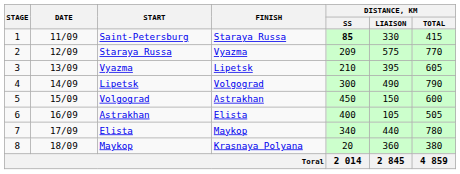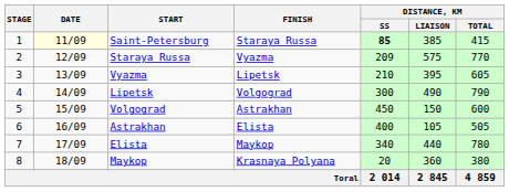 <table class="wikitable" style="text-align: center; font-size: 90%;">
 <tr style="font-size: 80%;">
 <th rowspan="2">STAGE</th>
 <th rowspan="2" width="80px">DATE</th>
 <th rowspan="2" width="140px">START</th>
 <th rowspan="2" width="140px">FINISH</th>
 <th colspan="3">DISTANCE, КМ</th>
 </tr>
 <tr style="font-size: 80%;">
 <th width="50px">SS</th>
 <th width="50px">LIAISON</th>
 <th width="50px">TOTAL</th>
 </tr>
 <tr>
 <td>1</td>
-<td>11/09</td>
+<td style="background: lightyellow;">11/09</td>
 <td align="left"> <a href='#'>Saint-Petersburg</a></td>
 <td align="left"> <a href='#'>Staraya Russa</a></td>
 <td bgcolor="#ccffcc"><strong>85</strong></td>
-<td bgcolor="#ccffcc">330</td>
+<td bgcolor="#ccffcc">385</td>
 <td bgcolor="#ccffcc">415</td>
 </tr>
 <tr>
 <td>2</td>
 <td>12/09</td>
 <td align="left"> <a href='#'>Staraya Russa</a></td>
 <td align="left"> <a href='#'>Vyazma</a></td>
 <td bgcolor="#ccffcc">209</td>
 <td bgcolor="#ccffcc">575</td>
 <td bgcolor="#ccffcc">770</td>
 </tr>
 <tr>
 <td>3</td>
 <td>13/09</td>
 <td align="left"> <a href='#'>Vyazma</a></td>
 <td align="left"> <a href='#'>Lipetsk</a></td>
 <td bgcolor="#ccffcc">210</td>
 <td bgcolor="#ccffcc">395</td>
 <td bgcolor="#ccffcc">605</td>
 </tr>
 <tr>
 <td>4</td>
 <td>14/09</td>
 <td align="left"> <a href='#'>Lipetsk</a></td>
 <td align="left"> <a href='#'>Volgograd</a></td>
 <td bgcolor="#ccffcc">300</td>
 <td bgcolor="#ccffcc">490</td>
 <td bgcolor="#ccffcc">790</td>
 </tr>
 <tr>
 <td>5</td>
 <td>15/09</td>
 <td align="left"> <a href='#'>Volgograd</a></td>
 <td align="left"> <a href='#'>Astrakhan</a></td>
 <td bgcolor="#ccffcc">450</td>
 <td bgcolor="#ccffcc">150</td>
 <td bgcolor="#ccffcc">600</td>
 </tr>
 <tr>
 <td>6</td>
 <td>16/09</td>
 <td align="left"> <a href='#'>Astrakhan</a></td>
 <td align="left"> <a href='#'>Elista</a></td>
 <td bgcolor="#ccffcc">400</td>
 <td bgcolor="#ccffcc">105</td>
 <td bgcolor="#ccffcc">505</td>
 </tr>
 <tr>
 <td>7</td>
 <td>17/09</td>
 <td align="left"> <a href='#'>Elista</a></td>
 <td align="left"> <a href='#'>Maykop</a></td>
 <td bgcolor="#ccffcc">340</td>
 <td bgcolor="#ccffcc">440</td>
 <td bgcolor="#ccffcc">780</td>
 </tr>
 <tr>
 <td>8</td>
 <td>18/09</td>
 <td align="left"> <a href='#'>Maykop</a></td>
 <td align="left"> <a href='#'>Krasnaya Polyana</a></td>
 <td bgcolor="#ccffcc">20</td>
 <td bgcolor="#ccffcc">360</td>
 <td bgcolor="#ccffcc">380</td>
 </tr>
 <tr>
 <th colspan="4" style="font-size: 80%; text-align: right;">Toral</th>
 <th>2 014</th>
 <th>2 845</th>
 <th>4 859</th>
 </tr>
 </table>
